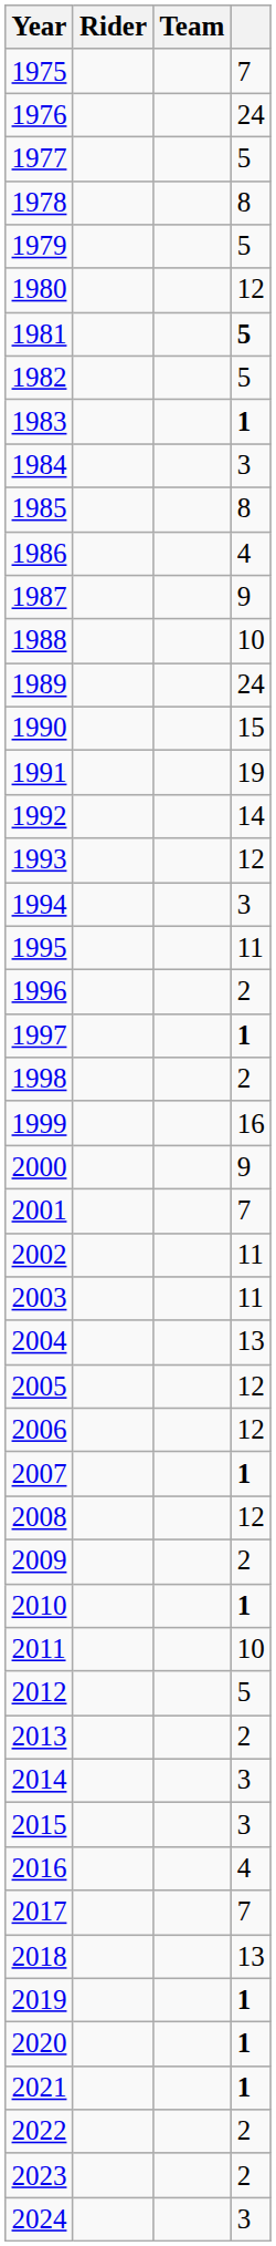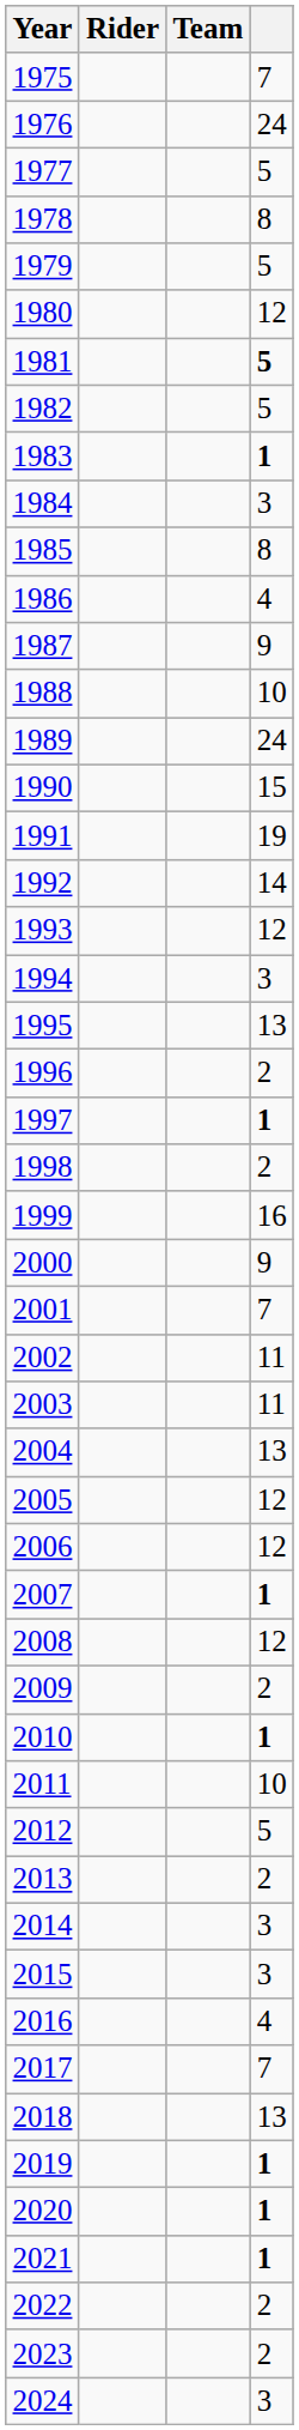 <table class="wikitable">
 <tr>
 <th>Year</th>
 <th>Rider</th>
 <th>Team</th>
 <th></th>
 </tr>
 <tr>
 <td><a href='#'>1975</a></td>
 <td></td>
 <td></td>
 <td>7</td>
 </tr>
 <tr>
 <td><a href='#'>1976</a></td>
 <td></td>
 <td></td>
 <td>24</td>
 </tr>
 <tr>
 <td><a href='#'>1977</a></td>
 <td></td>
 <td></td>
 <td>5</td>
 </tr>
 <tr>
 <td><a href='#'>1978</a></td>
 <td></td>
 <td></td>
 <td>8</td>
 </tr>
 <tr>
 <td><a href='#'>1979</a></td>
 <td></td>
 <td></td>
 <td>5</td>
 </tr>
 <tr>
 <td><a href='#'>1980</a></td>
 <td></td>
 <td></td>
 <td>12</td>
 </tr>
 <tr>
 <td><a href='#'>1981</a></td>
 <td></td>
 <td></td>
 <td><strong>5</strong></td>
 </tr>
 <tr>
 <td><a href='#'>1982</a></td>
 <td></td>
 <td></td>
 <td>5</td>
 </tr>
 <tr>
 <td><a href='#'>1983</a></td>
 <td></td>
 <td></td>
 <td><strong>1</strong></td>
 </tr>
 <tr>
 <td><a href='#'>1984</a></td>
 <td></td>
 <td></td>
 <td>3</td>
 </tr>
 <tr>
 <td><a href='#'>1985</a></td>
 <td></td>
 <td></td>
 <td>8</td>
 </tr>
 <tr>
 <td><a href='#'>1986</a></td>
 <td></td>
 <td></td>
 <td>4</td>
 </tr>
 <tr>
 <td><a href='#'>1987</a></td>
 <td></td>
 <td></td>
 <td>9</td>
 </tr>
 <tr>
 <td><a href='#'>1988</a></td>
 <td></td>
 <td></td>
 <td>10</td>
 </tr>
 <tr>
 <td><a href='#'>1989</a></td>
 <td></td>
 <td></td>
 <td>24</td>
 </tr>
 <tr>
 <td><a href='#'>1990</a></td>
 <td></td>
 <td></td>
 <td>15</td>
 </tr>
 <tr>
 <td><a href='#'>1991</a></td>
 <td></td>
 <td></td>
 <td>19</td>
 </tr>
 <tr>
 <td><a href='#'>1992</a></td>
 <td></td>
 <td></td>
 <td>14</td>
 </tr>
 <tr>
 <td><a href='#'>1993</a></td>
 <td></td>
 <td></td>
 <td>12</td>
 </tr>
 <tr>
 <td><a href='#'>1994</a></td>
 <td></td>
 <td></td>
 <td>3</td>
 </tr>
 <tr>
 <td><a href='#'>1995</a></td>
 <td></td>
 <td></td>
-<td>11</td>
+<td>13</td>
 </tr>
 <tr>
 <td><a href='#'>1996</a></td>
 <td></td>
 <td></td>
 <td>2</td>
 </tr>
 <tr>
 <td><a href='#'>1997</a></td>
 <td></td>
 <td></td>
 <td><strong>1</strong></td>
 </tr>
 <tr>
 <td><a href='#'>1998</a></td>
 <td></td>
 <td></td>
 <td>2</td>
 </tr>
 <tr>
 <td><a href='#'>1999</a></td>
 <td></td>
 <td></td>
 <td>16</td>
 </tr>
 <tr>
 <td><a href='#'>2000</a></td>
 <td></td>
 <td></td>
 <td>9</td>
 </tr>
 <tr>
 <td><a href='#'>2001</a></td>
 <td></td>
 <td></td>
 <td>7</td>
 </tr>
 <tr>
 <td><a href='#'>2002</a></td>
 <td></td>
 <td></td>
 <td>11</td>
 </tr>
 <tr>
 <td><a href='#'>2003</a></td>
 <td></td>
 <td></td>
 <td>11</td>
 </tr>
 <tr>
 <td><a href='#'>2004</a></td>
 <td></td>
 <td></td>
 <td>13</td>
 </tr>
 <tr>
 <td><a href='#'>2005</a></td>
 <td></td>
 <td></td>
 <td>12</td>
 </tr>
 <tr>
 <td><a href='#'>2006</a></td>
 <td></td>
 <td></td>
 <td>12</td>
 </tr>
 <tr>
 <td><a href='#'>2007</a></td>
 <td></td>
 <td></td>
 <td><strong>1</strong></td>
 </tr>
 <tr>
 <td><a href='#'>2008</a></td>
 <td></td>
 <td></td>
 <td>12</td>
 </tr>
 <tr>
 <td><a href='#'>2009</a></td>
 <td></td>
 <td></td>
 <td>2</td>
 </tr>
 <tr>
 <td><a href='#'>2010</a></td>
 <td></td>
 <td></td>
 <td><strong>1</strong></td>
 </tr>
 <tr>
 <td><a href='#'>2011</a></td>
 <td></td>
 <td></td>
 <td>10</td>
 </tr>
 <tr>
 <td><a href='#'>2012</a></td>
 <td></td>
 <td></td>
 <td>5</td>
 </tr>
 <tr>
 <td><a href='#'>2013</a></td>
 <td></td>
 <td></td>
 <td>2</td>
 </tr>
 <tr>
 <td><a href='#'>2014</a></td>
 <td></td>
 <td></td>
 <td>3</td>
 </tr>
 <tr>
 <td><a href='#'>2015</a></td>
 <td></td>
 <td></td>
 <td>3</td>
 </tr>
 <tr>
 <td><a href='#'>2016</a></td>
 <td></td>
 <td></td>
 <td>4</td>
 </tr>
 <tr>
 <td><a href='#'>2017</a></td>
 <td></td>
 <td></td>
 <td>7</td>
 </tr>
 <tr>
 <td><a href='#'>2018</a></td>
 <td></td>
 <td></td>
 <td>13</td>
 </tr>
 <tr>
 <td><a href='#'>2019</a></td>
 <td></td>
 <td></td>
 <td><strong>1</strong></td>
 </tr>
 <tr>
 <td><a href='#'>2020</a></td>
 <td></td>
 <td></td>
 <td><strong>1</strong></td>
 </tr>
 <tr>
 <td><a href='#'>2021</a></td>
 <td></td>
 <td></td>
 <td><strong>1</strong></td>
 </tr>
 <tr>
 <td><a href='#'>2022</a></td>
 <td></td>
 <td></td>
 <td>2</td>
 </tr>
 <tr>
 <td><a href='#'>2023</a></td>
 <td></td>
 <td></td>
 <td>2</td>
 </tr>
 <tr>
 <td><a href='#'>2024</a></td>
 <td></td>
 <td></td>
 <td>3</td>
 </tr>
 </table>
